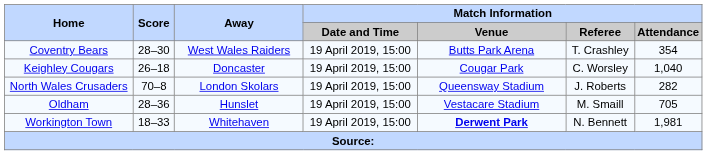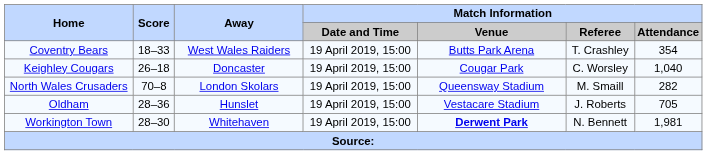 <table border=1 style="border-collapse:collapse; font-size:90%; text-align:center;" cellpadding=3 cellspacing=0 width=100%>
 <tr bgcolor=#C1D8FF>
 <th rowspan=2 width=19%>Home</th>
 <th rowspan=2 width=6%>Score</th>
 <th rowspan=2 width=19%>Away</th>
 <th colspan=4>Match Information</th>
 </tr>
 <tr bgcolor=#CCCCCC>
 <th width=17%>Date and Time</th>
 <th width=22%>Venue</th>
 <th width=10%>Referee</th>
 <th width=7%>Attendance</th>
 </tr>
 <tr bgcolor=#F5FAFF>
 <td> <a href='#'>Coventry Bears</a></td>
-<td>28–30</td>
+<td>18–33</td>
 <td> <a href='#'>West Wales Raiders</a></td>
 <td>19 April 2019, 15:00</td>
 <td><a href='#'>Butts Park Arena</a></td>
 <td>T. Crashley</td>
 <td>354</td>
 </tr>
 <tr bgcolor=#F5FAFF>
 <td> <a href='#'>Keighley Cougars</a></td>
 <td>26–18</td>
 <td> <a href='#'>Doncaster</a></td>
 <td>19 April 2019, 15:00</td>
 <td><a href='#'>Cougar Park</a></td>
 <td>C. Worsley</td>
 <td>1,040</td>
 </tr>
 <tr bgcolor=#F5FAFF>
 <td> <a href='#'>North Wales Crusaders</a></td>
 <td>70–8</td>
 <td> <a href='#'>London Skolars</a></td>
 <td>19 April 2019, 15:00</td>
 <td><a href='#'>Queensway Stadium</a></td>
-<td>J. Roberts</td>
+<td>M. Smaill</td>
 <td>282</td>
 </tr>
 <tr bgcolor=#F5FAFF>
 <td> <a href='#'>Oldham</a></td>
 <td>28–36</td>
 <td> <a href='#'>Hunslet</a></td>
 <td>19 April 2019, 15:00</td>
 <td><a href='#'>Vestacare Stadium</a></td>
-<td>M. Smaill</td>
+<td>J. Roberts</td>
 <td>705</td>
 </tr>
 <tr bgcolor=#F5FAFF>
 <td> <a href='#'>Workington Town</a></td>
-<td>18–33</td>
+<td>28–30</td>
 <td> <a href='#'>Whitehaven</a></td>
 <td>19 April 2019, 15:00</td>
 <td><strong><a href='#'>Derwent Park</a></strong></td>
 <td>N. Bennett</td>
 <td>1,981</td>
 </tr>
 <tr style="background:#c1d8ff;">
 <th colspan=7>Source:</th>
 </tr>
 </table>
